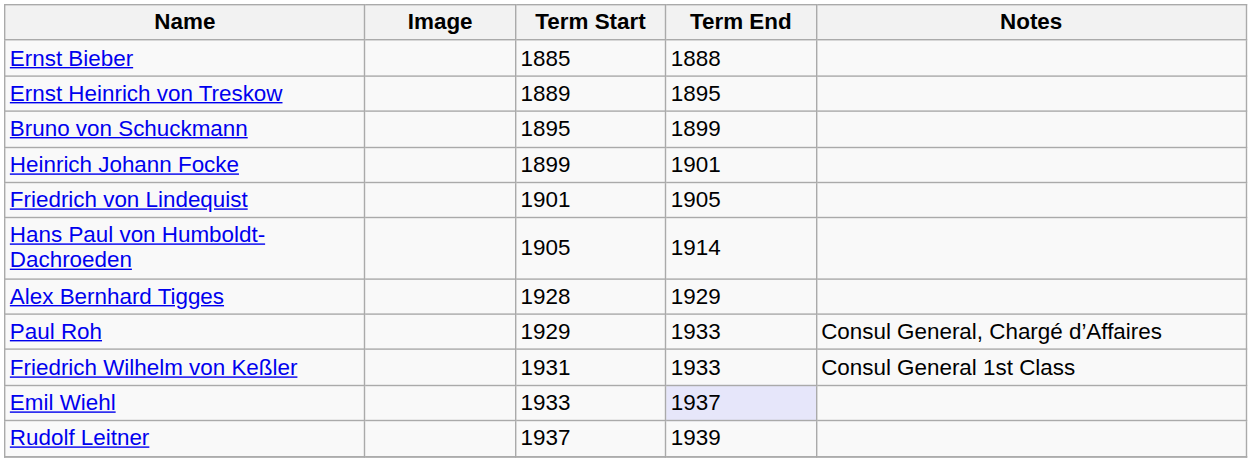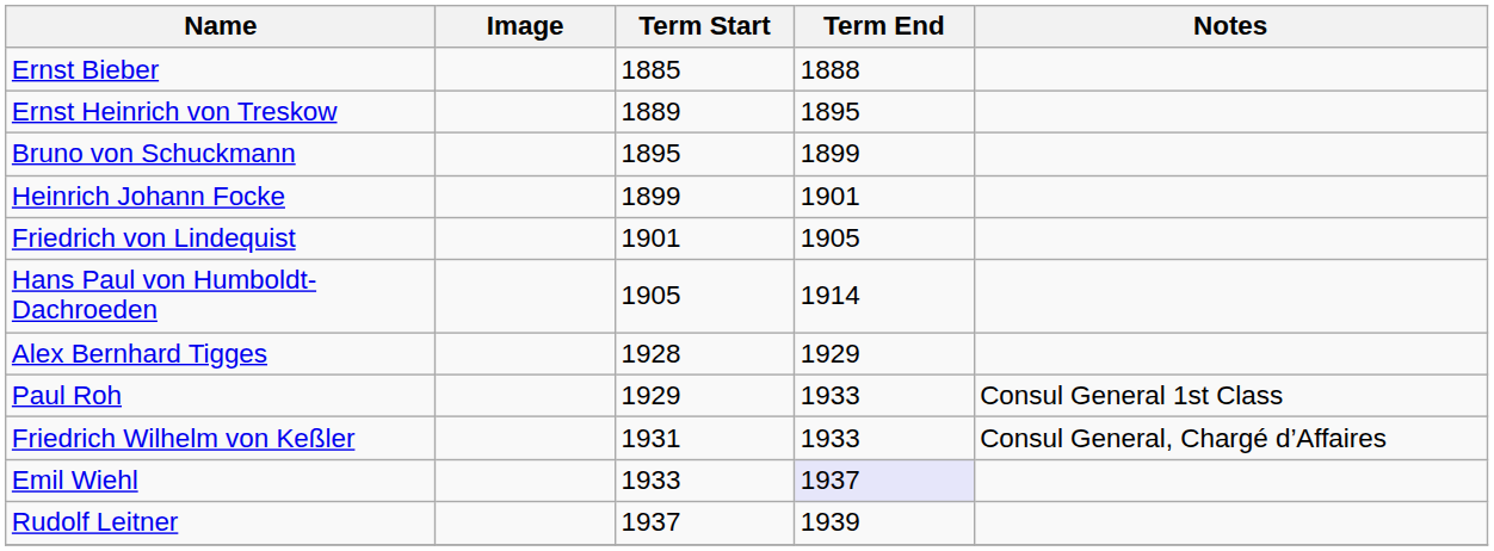 <table class="wikitable">
 <tr>
 <th width="250">Name</th>
 <th width="100">Image</th>
 <th width="100">Term Start</th>
 <th width="100">Term End</th>
 <th width="300">Notes</th>
 </tr>
 <tr>
 <td><a href='#'>Ernst Bieber</a></td>
 <td></td>
 <td>1885</td>
 <td>1888</td>
 <td></td>
 </tr>
 <tr>
 <td><a href='#'>Ernst Heinrich von Treskow</a></td>
 <td></td>
 <td>1889</td>
 <td>1895</td>
 <td></td>
 </tr>
 <tr>
 <td><a href='#'>Bruno von Schuckmann</a></td>
 <td></td>
 <td>1895</td>
 <td>1899</td>
 <td></td>
 </tr>
 <tr>
 <td><a href='#'>Heinrich Johann Focke</a></td>
 <td></td>
 <td>1899</td>
 <td>1901</td>
 <td></td>
 </tr>
 <tr>
 <td><a href='#'>Friedrich von Lindequist</a></td>
 <td></td>
 <td>1901</td>
 <td>1905</td>
 <td></td>
 </tr>
 <tr>
 <td><a href='#'>Hans Paul von Humboldt-Dachroeden</a></td>
 <td></td>
 <td>1905</td>
 <td>1914</td>
 <td></td>
 </tr>
 <tr>
 <td><a href='#'>Alex Bernhard Tigges</a></td>
 <td></td>
 <td>1928</td>
 <td>1929</td>
 <td></td>
 </tr>
 <tr>
 <td><a href='#'>Paul Roh</a></td>
 <td></td>
 <td>1929</td>
 <td>1933</td>
-<td>Consul General, Chargé d’Affaires</td>
+<td>Consul General 1st Class</td>
 </tr>
 <tr>
 <td><a href='#'>Friedrich Wilhelm von Keßler</a></td>
 <td></td>
 <td>1931</td>
 <td>1933</td>
-<td>Consul General 1st Class</td>
+<td>Consul General, Chargé d’Affaires</td>
 </tr>
 <tr>
 <td><a href='#'>Emil Wiehl</a></td>
 <td></td>
 <td>1933</td>
 <td style="background: lavender;">1937</td>
 <td></td>
 </tr>
 <tr>
 <td><a href='#'>Rudolf Leitner</a></td>
 <td></td>
 <td>1937</td>
 <td>1939</td>
 <td></td>
 </tr>
 <tr>
 </tr>
 </table>
